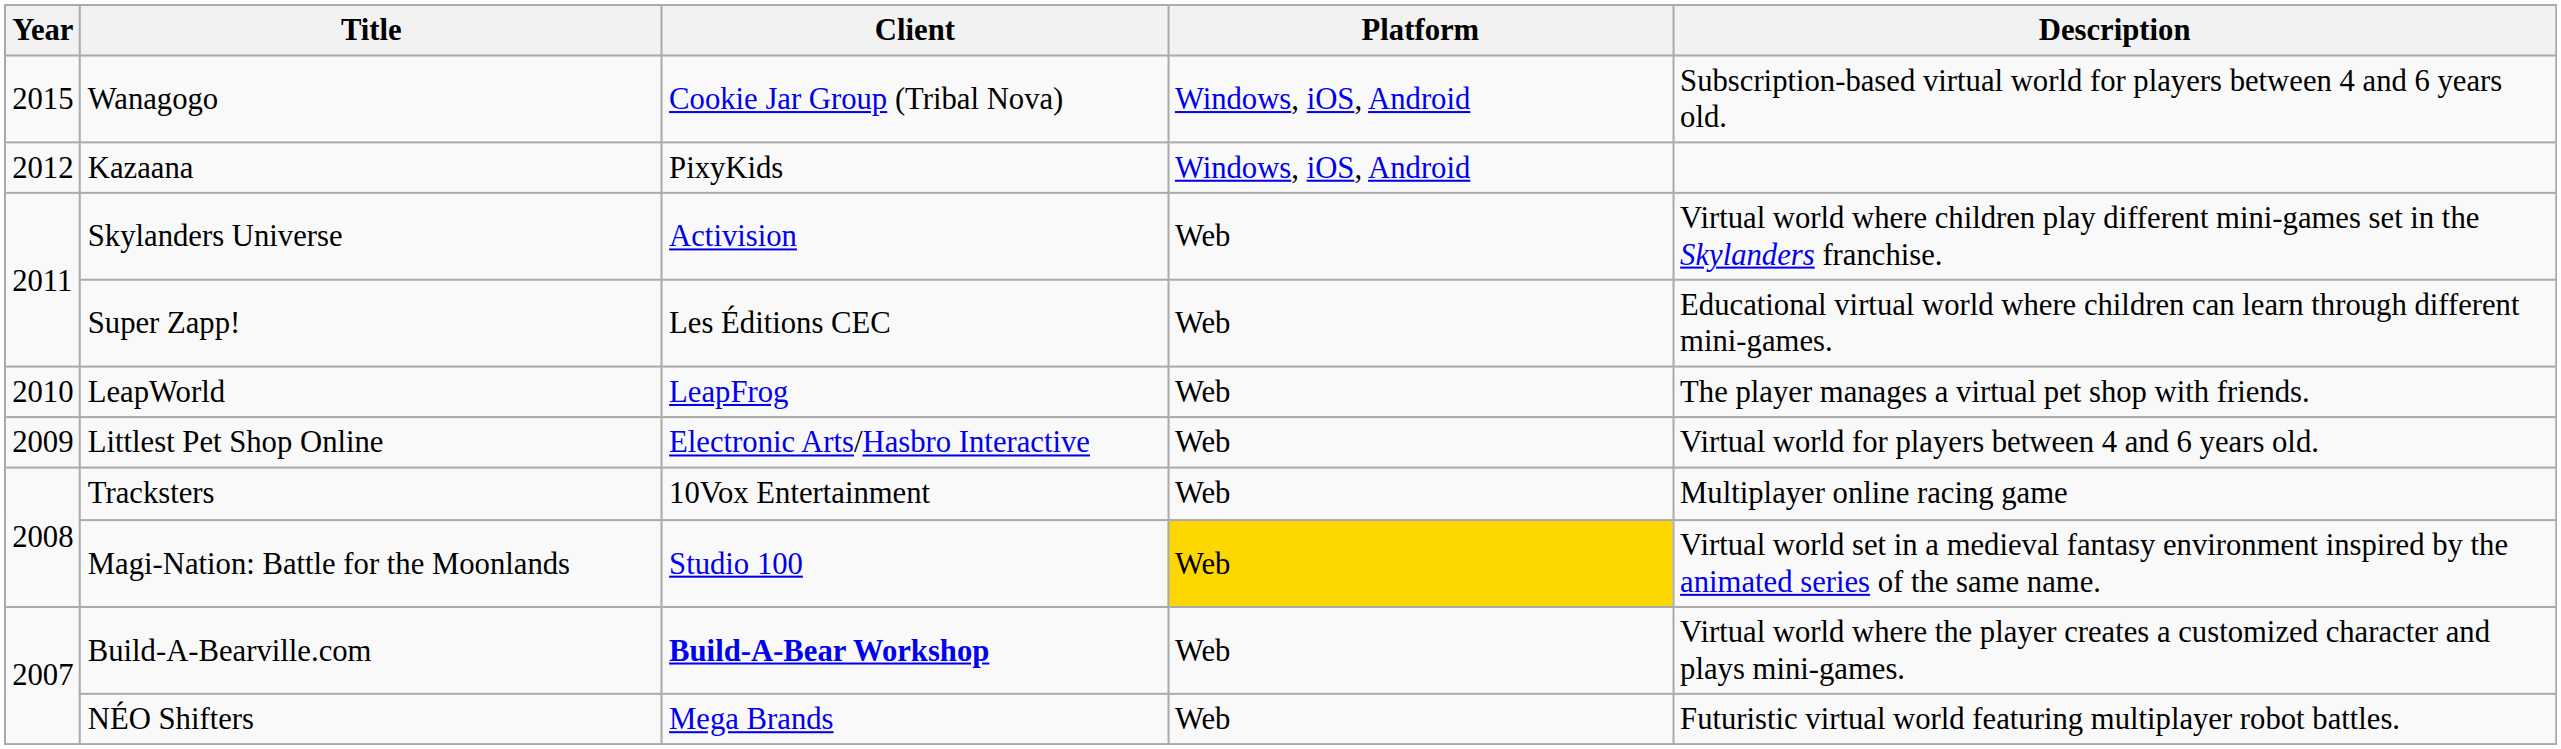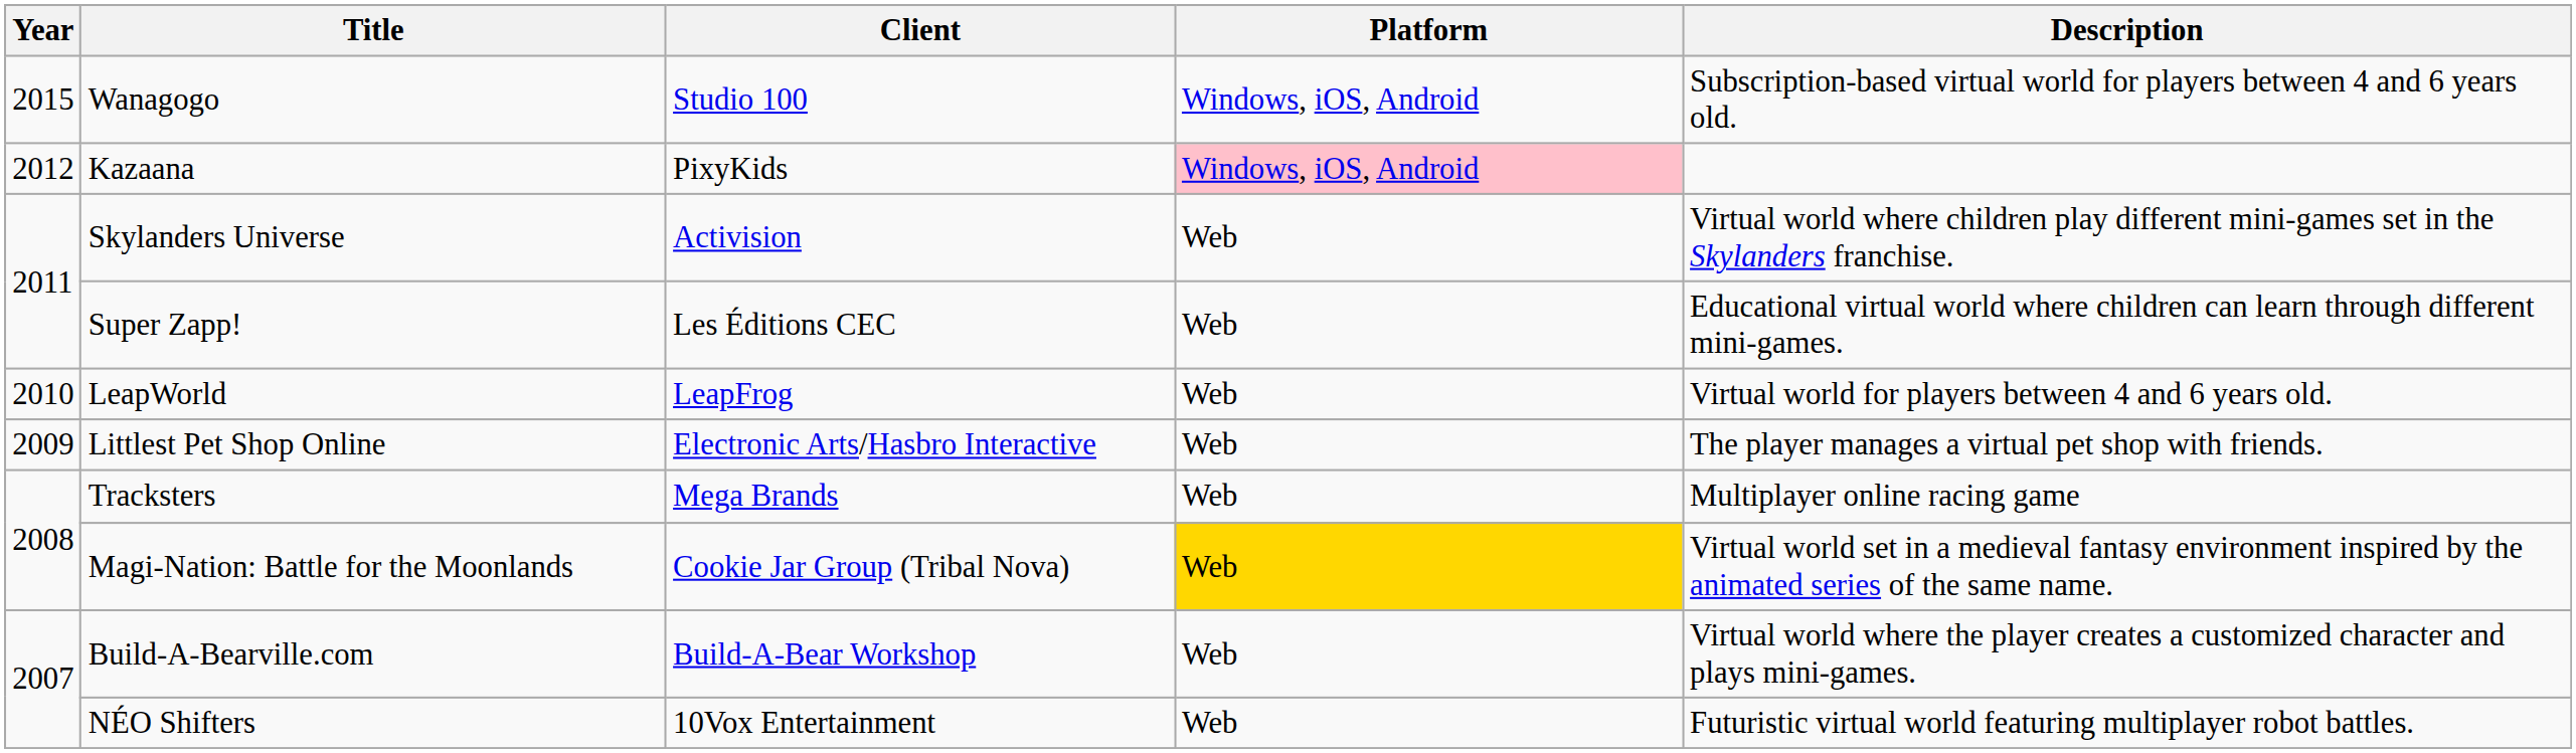 <table class="sortable wikitable" style="font-size: 95%; width: 100%;">
 <tr>
 <th width=2%>Year</th>
 <th width=23%>Title</th>
 <th width=20%>Client</th>
 <th width=20%>Platform</th>
 <th width=35%>Description</th>
 </tr>
 <tr>
 <td>2015</td>
 <td>Wanagogo</td>
-<td><a href='#'>Cookie Jar Group</a> (Tribal Nova)</td>
+<td><a href='#'>Studio 100</a></td>
 <td><a href='#'>Windows</a>, <a href='#'>iOS</a>, <a href='#'>Android</a></td>
 <td>Subscription-based virtual world for players between 4 and 6 years old.</td>
 </tr>
 <tr>
 <td>2012</td>
 <td>Kazaana</td>
 <td>PixyKids</td>
-<td><a href='#'>Windows</a>, <a href='#'>iOS</a>, <a href='#'>Android</a></td>
+<td style="background: pink;"><a href='#'>Windows</a>, <a href='#'>iOS</a>, <a href='#'>Android</a></td>
 <td></td>
 </tr>
 <tr>
 <td rowspan="2">2011</td>
 <td>Skylanders Universe</td>
 <td><a href='#'>Activision</a></td>
 <td>Web</td>
 <td>Virtual world where children play different mini-games set in the <em><a href='#'>Skylanders</a></em> franchise.</td>
 </tr>
 <tr>
 <td>Super Zapp!</td>
 <td>Les Éditions CEC</td>
 <td>Web</td>
 <td>Educational virtual world where children can learn through different mini-games.</td>
 </tr>
 <tr>
 <td>2010</td>
 <td>LeapWorld</td>
 <td><a href='#'>LeapFrog</a></td>
 <td>Web</td>
-<td>The player manages a virtual pet shop with friends.</td>
+<td>Virtual world for players between 4 and 6 years old.</td>
 </tr>
 <tr>
 <td>2009</td>
 <td>Littlest Pet Shop Online</td>
 <td><a href='#'>Electronic Arts</a>/<a href='#'>Hasbro Interactive</a></td>
 <td>Web</td>
-<td>Virtual world for players between 4 and 6 years old.</td>
+<td>The player manages a virtual pet shop with friends.</td>
 </tr>
 <tr>
 <td rowspan="2">2008</td>
 <td>Tracksters</td>
-<td>10Vox Entertainment</td>
+<td><a href='#'>Mega Brands</a></td>
 <td>Web</td>
 <td>Multiplayer online racing game</td>
 </tr>
 <tr>
 <td>Magi-Nation: Battle for the Moonlands</td>
-<td><a href='#'>Studio 100</a></td>
+<td><a href='#'>Cookie Jar Group</a> (Tribal Nova)</td>
 <td style="background: gold;">Web</td>
 <td>Virtual world set in a medieval fantasy environment inspired by the <a href='#'>animated series</a> of the same name.</td>
 </tr>
 <tr>
 <td rowspan="2">2007</td>
 <td>Build-A-Bearville.com</td>
-<td><strong><a href='#'>Build-A-Bear Workshop</a></strong></td>
+<td><a href='#'>Build-A-Bear Workshop</a></td>
 <td>Web</td>
 <td>Virtual world where the player creates a customized character and plays mini-games.</td>
 </tr>
 <tr>
 <td>NÉO Shifters</td>
-<td><a href='#'>Mega Brands</a></td>
+<td>10Vox Entertainment</td>
 <td>Web</td>
 <td>Futuristic virtual world featuring multiplayer robot battles.</td>
 </tr>
 <tr>
 </tr>
 </table>
